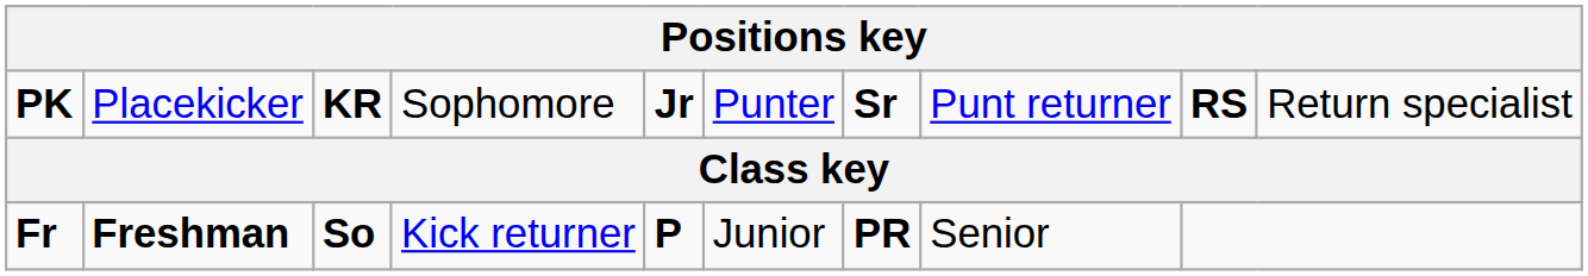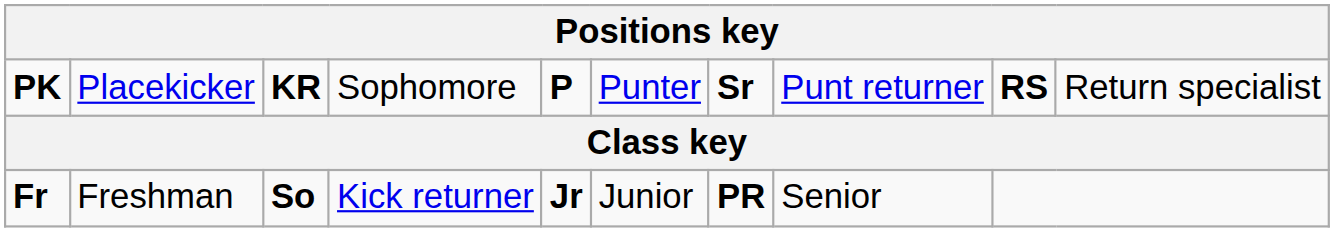 <table class="wikitable">
 <tr>
 <th colspan="10">Positions key</th>
 </tr>
 <tr>
 <td><strong>PK</strong></td>
 <td><a href='#'>Placekicker</a></td>
 <td><strong>KR</strong></td>
 <td>Sophomore</td>
-<td><strong>Jr</strong></td>
+<td><strong>P</strong></td>
 <td><a href='#'>Punter</a></td>
 <td><strong>Sr</strong></td>
 <td><a href='#'>Punt returner</a></td>
 <td><strong>RS</strong></td>
 <td>Return specialist</td>
 </tr>
 <tr>
 <th colspan="10">Class key</th>
 </tr>
 <tr>
 <td><strong>Fr</strong></td>
-<td><strong>Freshman</strong></td>
+<td>Freshman</td>
 <td><strong>So</strong></td>
 <td><a href='#'>Kick returner</a></td>
-<td><strong>P</strong></td>
+<td><strong>Jr</strong></td>
 <td>Junior</td>
 <td><strong>PR</strong></td>
 <td>Senior</td>
 </tr>
 </table>
